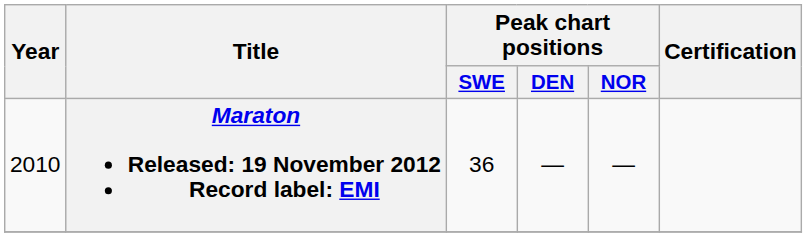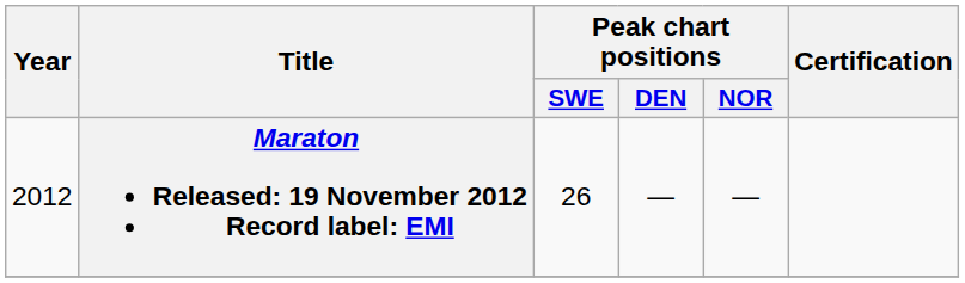 <table class="wikitable plainrowheaders" style="text-align:center;">
 <tr>
 <th scope="col" rowspan="2">Year</th>
 <th scope="col" rowspan="2">Title</th>
 <th scope="col" colspan="3">Peak chart positions</th>
 <th scope="col" rowspan="2">Certification</th>
 </tr>
 <tr>
 <th scope="col" style="width:3em;font-size:90%;"><a href='#'>SWE</a><br></th>
 <th scope="col" style="width:3em;font-size:90%;"><a href='#'>DEN</a><br></th>
 <th scope="col" style="width:3em;font-size:90%;"><a href='#'>NOR</a><br></th>
 </tr>
 <tr>
-<td>2010</td>
+<td>2012</td>
 <th scope="row"><em><a href='#'>Maraton</a></em><br><ul><li>Released: 19 November 2012</li><li>Record label: <a href='#'>EMI</a></li></ul></th>
-<td>36</td>
+<td>26</td>
 <td>—</td>
 <td>—</td>
 <td></td>
 </tr>
 <tr>
 </tr>
 </table>
